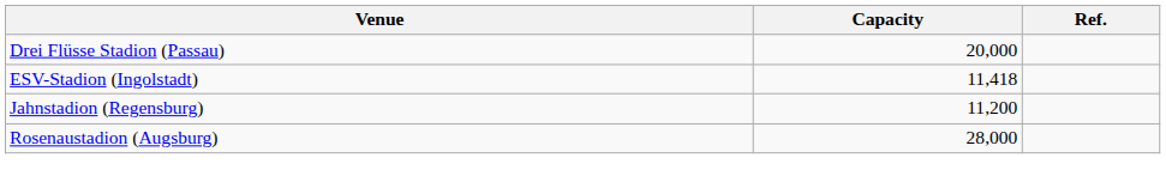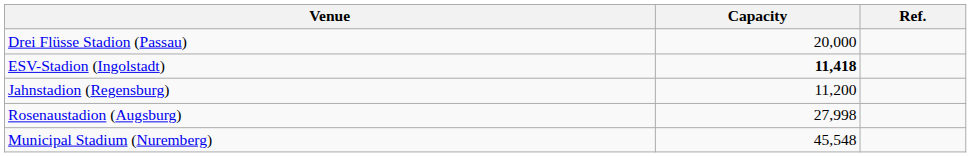 <table class="wikitable sortable" width=50%>
 <tr>
 <th>Venue</th>
 <th>Capacity</th>
 <th class="unsortable">Ref.</th>
 </tr>
 <tr>
 <td><a href='#'>Drei Flüsse Stadion</a> (<a href='#'>Passau</a>)</td>
 <td align="right">20,000</td>
 <td align=center> </td>
 </tr>
 <tr>
 <td><a href='#'>ESV-Stadion</a> (<a href='#'>Ingolstadt</a>)</td>
-<td align="right">11,418</td>
+<td align="right"><strong>11,418</strong></td>
 <td align=center> </td>
 </tr>
 <tr>
 <td><a href='#'>Jahnstadion</a> (<a href='#'>Regensburg</a>)</td>
 <td align="right">11,200</td>
 <td align=center> </td>
 </tr>
 <tr>
 <td><a href='#'>Rosenaustadion</a> (<a href='#'>Augsburg</a>)</td>
-<td align="right">28,000</td>
+<td align="right">27,998</td>
+<td align=center> </td>
+</tr>
+<tr>
+<td><a href='#'>Municipal Stadium</a> (<a href='#'>Nuremberg</a>)</td>
+<td align="right">45,548</td>
 <td align=center> </td>
 </tr>
 </table>
